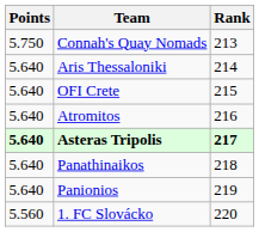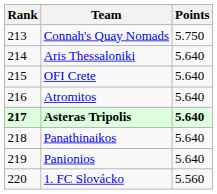 <table class="wikitable" style="color:black">
 <tr>
+<th>Rank</th>
+<th>Team</th>
 <th>Points</th>
-<th>Team</th>
-<th>Rank</th>
 </tr>
 <tr>
+<td style="color:black;">213</td>
+<td align="left"> <a href='#'>Connah's Quay Nomads</a></td>
 <td style="color:black;">5.750</td>
-<td align="left"> <a href='#'>Connah's Quay Nomads</a></td>
-<td style="color:black;">213</td>
 </tr>
 <tr>
+<td>214</td>
+<td> <a href='#'>Aris Thessaloniki</a></td>
 <td>5.640</td>
-<td> <a href='#'>Aris Thessaloniki</a></td>
-<td>214</td>
 </tr>
 <tr>
+<td>215</td>
+<td> <a href='#'>OFI Crete</a></td>
 <td>5.640</td>
-<td> <a href='#'>OFI Crete</a></td>
-<td>215</td>
 </tr>
 <tr>
+<td>216</td>
+<td> <a href='#'>Atromitos</a></td>
 <td>5.640</td>
-<td> <a href='#'>Atromitos</a></td>
-<td>216</td>
 </tr>
 <tr bgcolor="#ddffdd">
+<td style="color:black;"><strong>217</strong></td>
+<td style="color:black;" align="left"> <strong>Asteras Tripolis</strong></td>
 <td style="color:black;"><strong>5.640</strong></td>
-<td style="color:black;" align="left"> <strong>Asteras Tripolis</strong></td>
-<td style="color:black;"><strong>217</strong></td>
 </tr>
 <tr>
+<td style="color:black;">218</td>
+<td align="left"> <a href='#'>Panathinaikos</a></td>
 <td style="color:black;">5.640</td>
-<td align="left"> <a href='#'>Panathinaikos</a></td>
-<td style="color:black;">218</td>
 </tr>
 <tr>
+<td style="color:black;">219</td>
+<td align="left"> <a href='#'>Panionios</a></td>
 <td style="color:black;">5.640</td>
-<td align="left"> <a href='#'>Panionios</a></td>
-<td style="color:black;">219</td>
 </tr>
 <tr>
+<td style="color:black;">220</td>
+<td align="left"> <a href='#'>1. FC Slovácko</a></td>
 <td style="color:black;">5.560</td>
-<td align="left"> <a href='#'>1. FC Slovácko</a></td>
-<td style="color:black;">220</td>
 </tr>
 </table>
